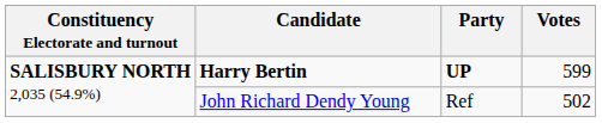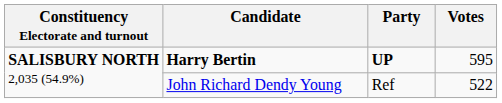 <table class="wikitable">
 <tr>
 <th align="left">Constituency<br><small>Electorate and turnout</small></th>
 <th align="center" valign="top">Candidate</th>
 <th align="center" valign="top">Party</th>
 <th align="center" valign="top">Votes</th>
 </tr>
 <tr>
 <td valign="top" rowspan=3><strong>SALISBURY NORTH</strong><br><small>2,035 (54.9%)</small></td>
 <td align="left" width="200"><strong>Harry Bertin</strong></td>
 <td align="left" width="60"><strong>UP</strong></td>
-<td align="right" width="55">599</td>
+<td align="right" width="55">595</td>
 </tr>
 <tr>
 <td align="left"><a href='#'>John Richard Dendy Young</a></td>
 <td align="left">Ref</td>
-<td align="right">502</td>
+<td align="right">522</td>
 </tr>
 </table>
